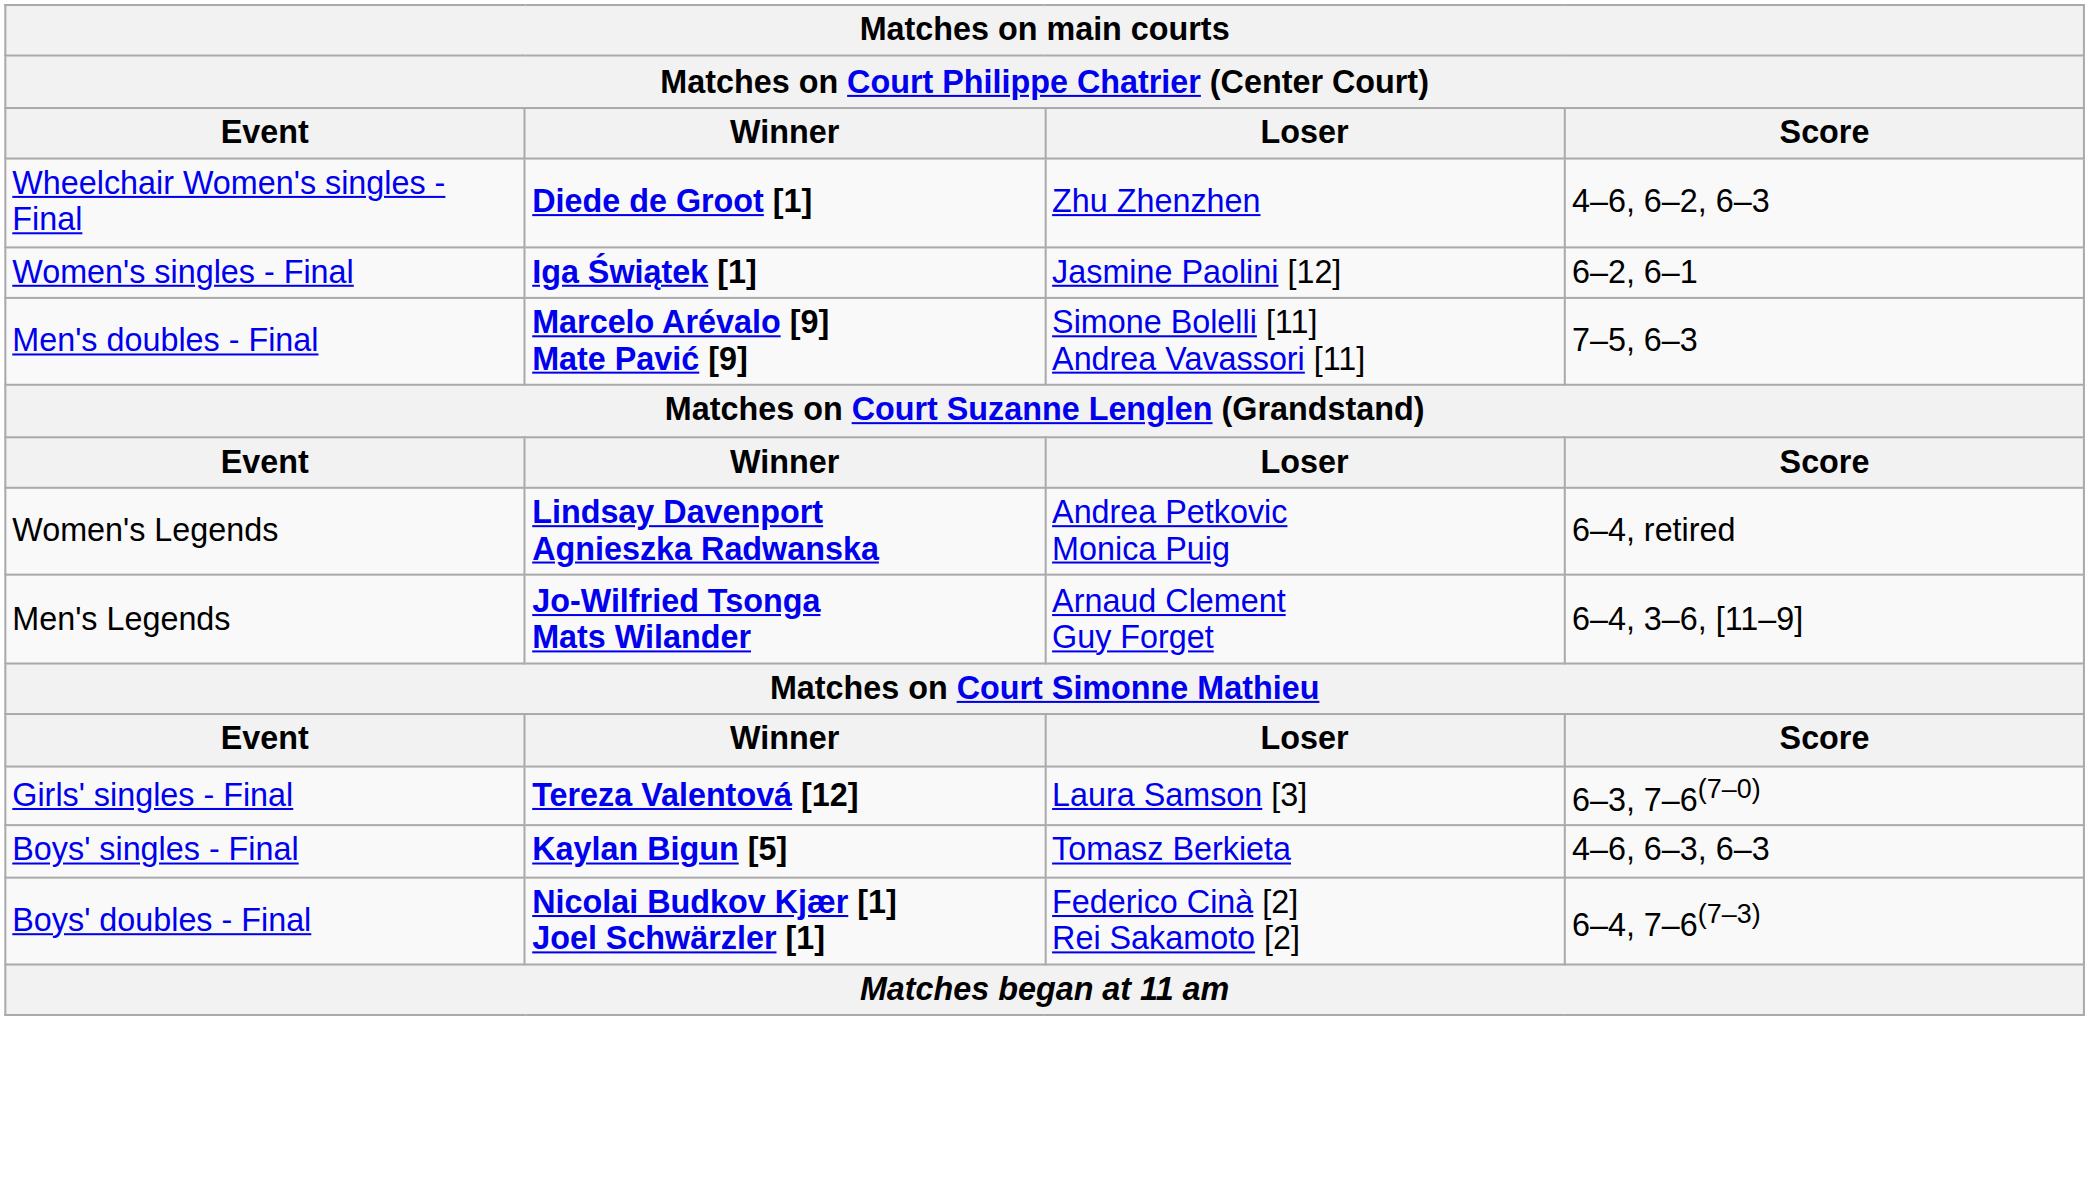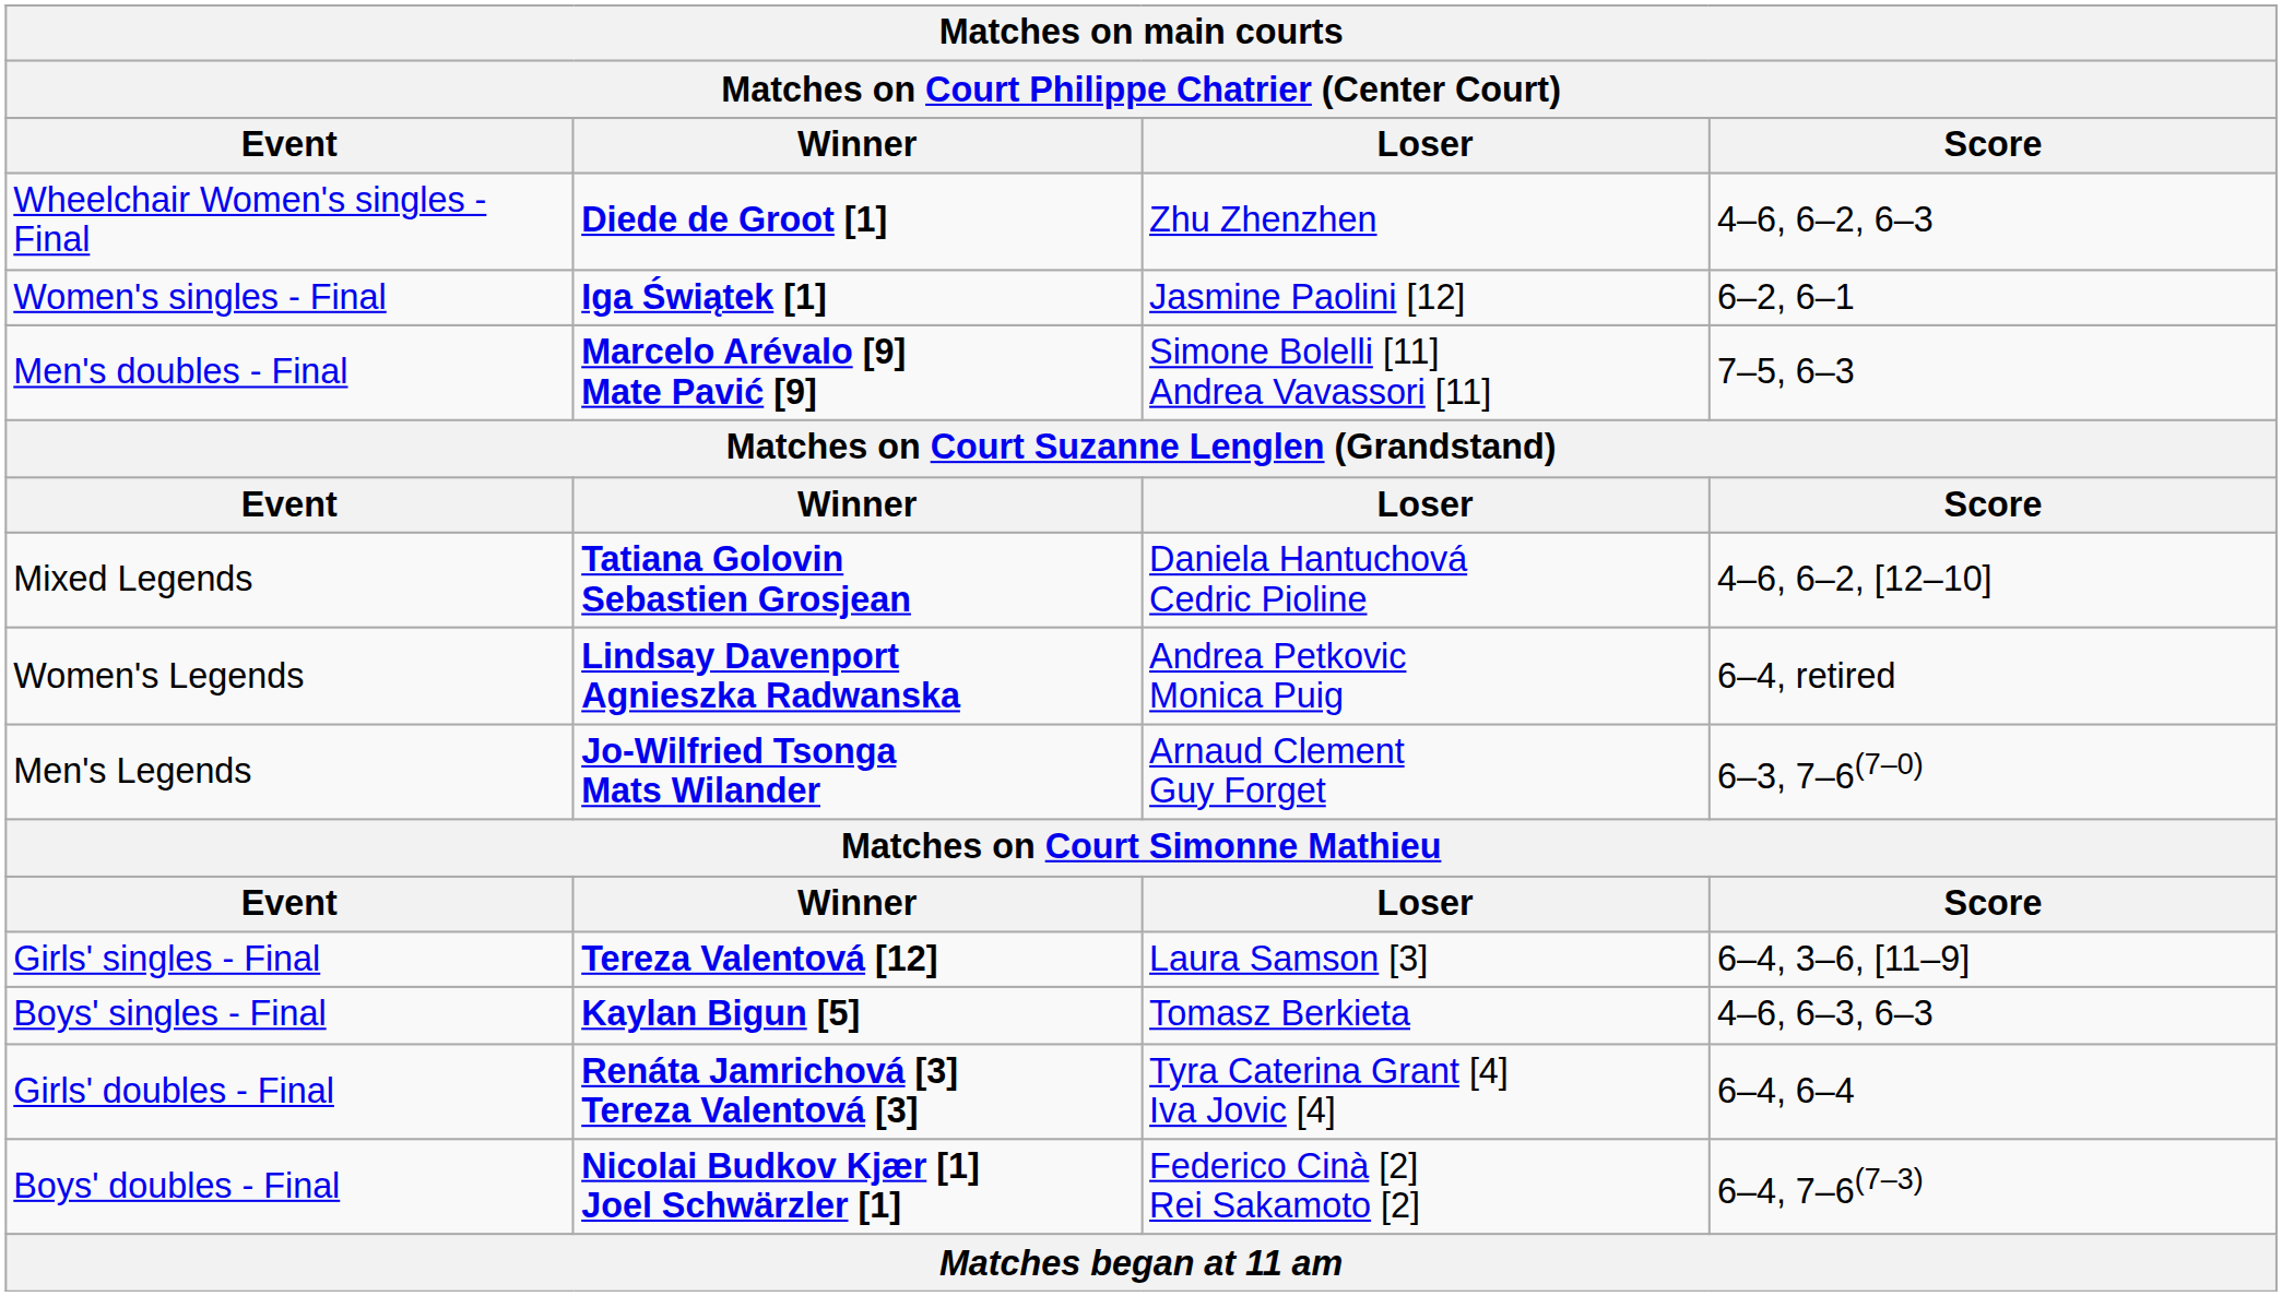 <table class="wikitable" style="margin:auto;">
 <tr>
 <th colspan=4 style=white-space:nowrap>Matches on main courts</th>
 </tr>
 <tr>
 <th colspan=4>Matches on <a href='#'>Court Philippe Chatrier</a> (Center Court)</th>
 </tr>
 <tr>
 <th width=250>Event</th>
 <th width=250>Winner</th>
 <th width=250>Loser</th>
 <th width=250>Score</th>
 </tr>
 <tr>
 <td><a href='#'>Wheelchair Women's singles - Final</a></td>
 <td><strong> <a href='#'>Diede de Groot</a> [1]</strong></td>
 <td> <a href='#'>Zhu Zhenzhen</a></td>
 <td>4–6, 6–2, 6–3</td>
 </tr>
 <tr>
 <td><a href='#'>Women's singles - Final</a></td>
 <td><strong> <a href='#'>Iga Świątek</a> [1]</strong></td>
 <td> <a href='#'>Jasmine Paolini</a> [12]</td>
 <td>6–2, 6–1</td>
 </tr>
 <tr>
 <td><a href='#'>Men's doubles - Final</a></td>
 <td><strong> <a href='#'>Marcelo Arévalo</a> [9]  <br>  <a href='#'>Mate Pavić</a> [9]</strong></td>
 <td> <a href='#'>Simone Bolelli</a> [11] <br>  <a href='#'>Andrea Vavassori</a> [11]</td>
 <td>7–5, 6–3</td>
 </tr>
 <tr>
 <th colspan=4>Matches on <a href='#'>Court Suzanne Lenglen</a> (Grandstand)</th>
 </tr>
 <tr>
 <th width=250>Event</th>
 <th width=250>Winner</th>
 <th width=250>Loser</th>
 <th width=250>Score</th>
 </tr>
 <tr>
+<td>Mixed Legends</td>
+<td><strong> <a href='#'>Tatiana Golovin</a> <br>  <a href='#'>Sebastien Grosjean</a></strong></td>
+<td> <a href='#'>Daniela Hantuchová</a> <br>  <a href='#'>Cedric Pioline</a></td>
+<td>4–6, 6–2, [12–10]</td>
+</tr>
+<tr>
 <td>Women's Legends</td>
 <td><strong> <a href='#'>Lindsay Davenport</a> <br>  <a href='#'>Agnieszka Radwanska</a></strong></td>
 <td> <a href='#'>Andrea Petkovic</a> <br>  <a href='#'>Monica Puig</a></td>
 <td>6–4, retired</td>
 </tr>
 <tr>
 <td>Men's Legends</td>
 <td><strong> <a href='#'>Jo-Wilfried Tsonga</a> <br>  <a href='#'>Mats Wilander</a></strong></td>
 <td> <a href='#'>Arnaud Clement</a> <br>  <a href='#'>Guy Forget</a></td>
-<td>6–4, 3–6, [11–9]</td>
+<td>6–3, 7–6<sup>(7–0)</sup></td>
 </tr>
 <tr>
 <th colspan=4>Matches on <a href='#'>Court Simonne Mathieu</a></th>
 </tr>
 <tr>
 <th width=250>Event</th>
 <th width=250>Winner</th>
 <th width=250>Loser</th>
 <th width=250>Score</th>
 </tr>
 <tr>
 <td><a href='#'>Girls' singles - Final</a></td>
 <td><strong> <a href='#'>Tereza Valentová</a> [12]</strong></td>
 <td> <a href='#'>Laura Samson</a> [3]</td>
-<td>6–3, 7–6<sup>(7–0)</sup></td>
+<td>6–4, 3–6, [11–9]</td>
 </tr>
 <tr>
 <td><a href='#'>Boys' singles - Final</a></td>
 <td><strong> <a href='#'>Kaylan Bigun</a> [5]</strong></td>
 <td> <a href='#'>Tomasz Berkieta</a></td>
 <td>4–6, 6–3, 6–3</td>
+</tr>
+<tr>
+<td><a href='#'>Girls' doubles - Final</a></td>
+<td><strong> <a href='#'>Renáta Jamrichová</a> [3] <br>  <a href='#'>Tereza Valentová</a> [3]</strong></td>
+<td> <a href='#'>Tyra Caterina Grant</a> [4] <br>  <a href='#'>Iva Jovic</a> [4]</td>
+<td>6–4, 6–4</td>
 </tr>
 <tr>
 <td><a href='#'>Boys' doubles - Final</a></td>
 <td><strong> <a href='#'>Nicolai Budkov Kjær</a> [1] <br>  <a href='#'>Joel Schwärzler</a> [1]</strong></td>
 <td> <a href='#'>Federico Cinà</a> [2] <br>  <a href='#'>Rei Sakamoto</a> [2]</td>
 <td>6–4, 7–6<sup>(7–3)</sup></td>
 </tr>
 <tr>
 <th colspan=4><em>Matches began at 11 am</em></th>
 </tr>
 </table>
